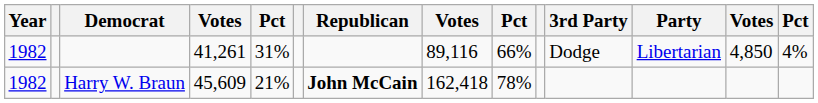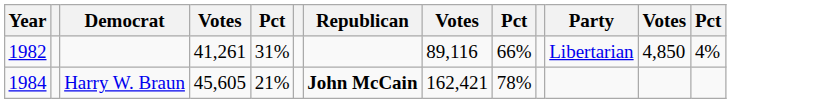 <table class="wikitable" style="margin:0.5em ; font-size:95%">
 <tr>
 <th>Year</th>
 <th></th>
 <th>Democrat</th>
 <th>Votes</th>
 <th>Pct</th>
 <th></th>
 <th>Republican</th>
 <th>Votes</th>
 <th>Pct</th>
 <th></th>
-<th>3rd Party</th>
 <th>Party</th>
 <th>Votes</th>
 <th>Pct</th>
 </tr>
 <tr>
 <td><a href='#'>1982</a></td>
 <td></td>
 <td></td>
 <td>41,261</td>
 <td>31%</td>
 <td></td>
 <td></td>
 <td>89,116</td>
 <td>66%</td>
 <td></td>
-<td> Dodge</td>
 <td><a href='#'>Libertarian</a></td>
 <td>4,850</td>
 <td>4%</td>
 </tr>
 <tr>
-<td><a href='#'>1982</a></td>
+<td><a href='#'>1984</a></td>
 <td></td>
 <td><a href='#'>Harry W. Braun</a></td>
-<td>45,609</td>
+<td>45,605</td>
 <td>21%</td>
 <td></td>
 <td><strong>John McCain</strong></td>
-<td>162,418</td>
+<td>162,421</td>
 <td>78%</td>
-<td></td>
 <td></td>
 <td></td>
 <td></td>
 <td></td>
 </tr>
 </table>
